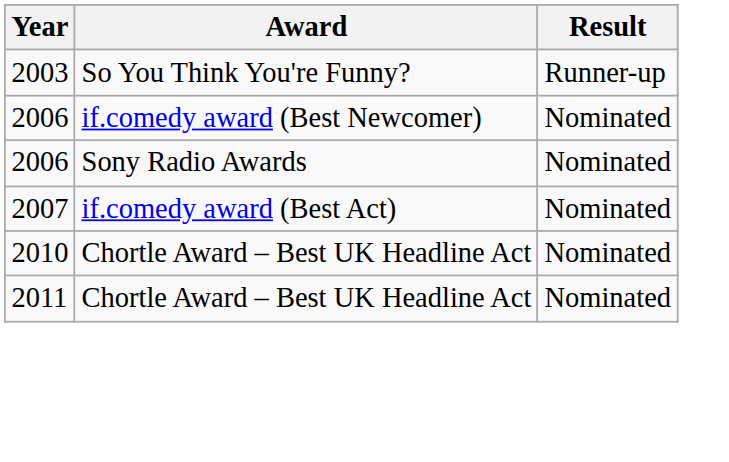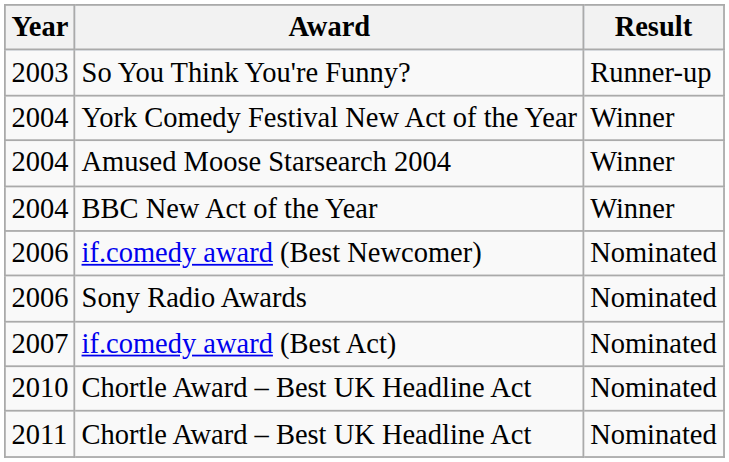 <table class="wikitable">
 <tr style="background:#b0c4de; text-align:center;">
 <th>Year</th>
 <th>Award</th>
 <th>Result</th>
 </tr>
 <tr>
 <td>2003</td>
 <td>So You Think You're Funny?</td>
 <td>Runner-up</td>
+</tr>
+<tr>
+<td>2004</td>
+<td>York Comedy Festival New Act of the Year</td>
+<td>Winner</td>
+</tr>
+<tr>
+<td>2004</td>
+<td>Amused Moose Starsearch 2004</td>
+<td>Winner</td>
+</tr>
+<tr>
+<td>2004</td>
+<td>BBC New Act of the Year</td>
+<td>Winner</td>
 </tr>
 <tr>
 <td>2006</td>
 <td><a href='#'>if.comedy award</a> (Best Newcomer)</td>
 <td>Nominated</td>
 </tr>
 <tr>
 <td>2006</td>
 <td>Sony Radio Awards</td>
 <td>Nominated</td>
 </tr>
 <tr>
 <td>2007</td>
 <td><a href='#'>if.comedy award</a> (Best Act)</td>
 <td>Nominated</td>
 </tr>
 <tr>
 <td>2010</td>
 <td>Chortle Award – Best UK Headline Act</td>
 <td>Nominated</td>
 </tr>
 <tr>
 <td>2011</td>
 <td>Chortle Award – Best UK Headline Act</td>
 <td>Nominated</td>
 </tr>
 </table>
